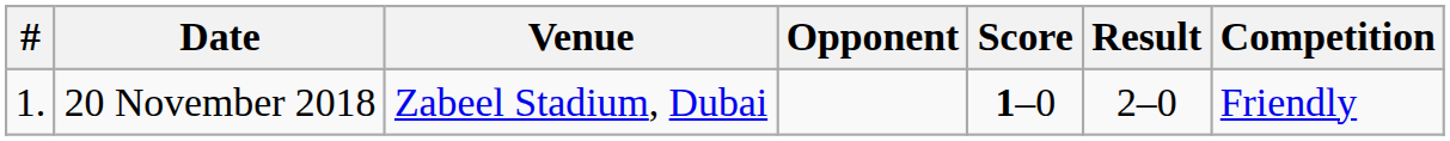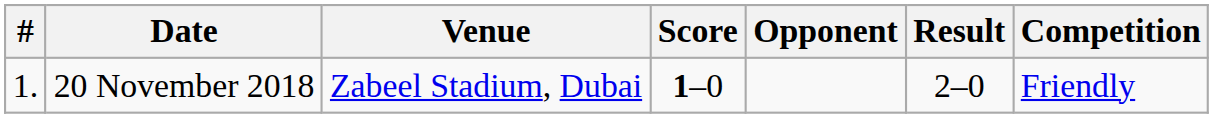 <table class="wikitable">
 <tr>
 <th>#</th>
 <th>Date</th>
 <th>Venue</th>
+<th>Score</th>
 <th>Opponent</th>
-<th>Score</th>
 <th>Result</th>
 <th>Competition</th>
 </tr>
 <tr>
 <td>1.</td>
 <td>20 November 2018</td>
 <td><a href='#'>Zabeel Stadium</a>, <a href='#'>Dubai</a></td>
+<td align=center><strong>1</strong>–0</td>
 <td></td>
-<td align=center><strong>1</strong>–0</td>
 <td align=center>2–0</td>
 <td><a href='#'>Friendly</a></td>
 </tr>
 </table>
